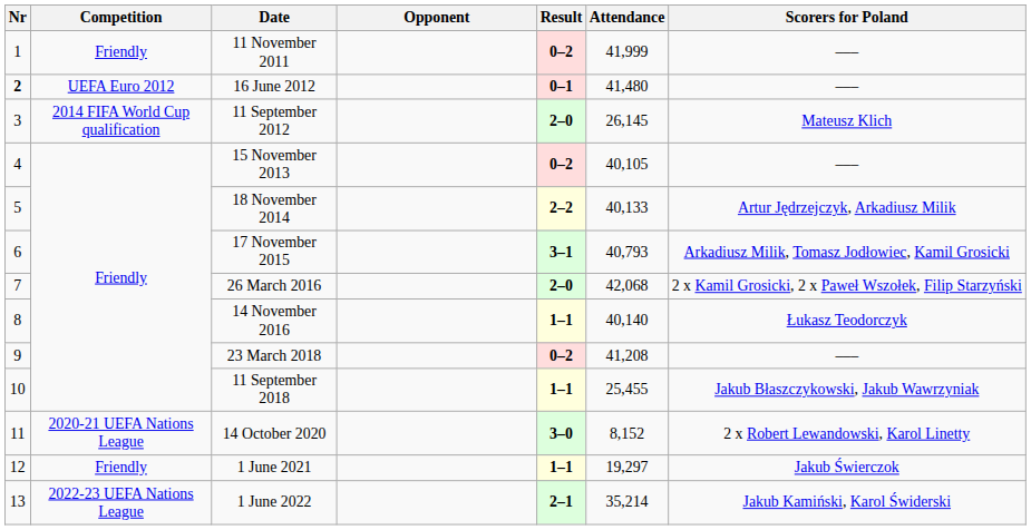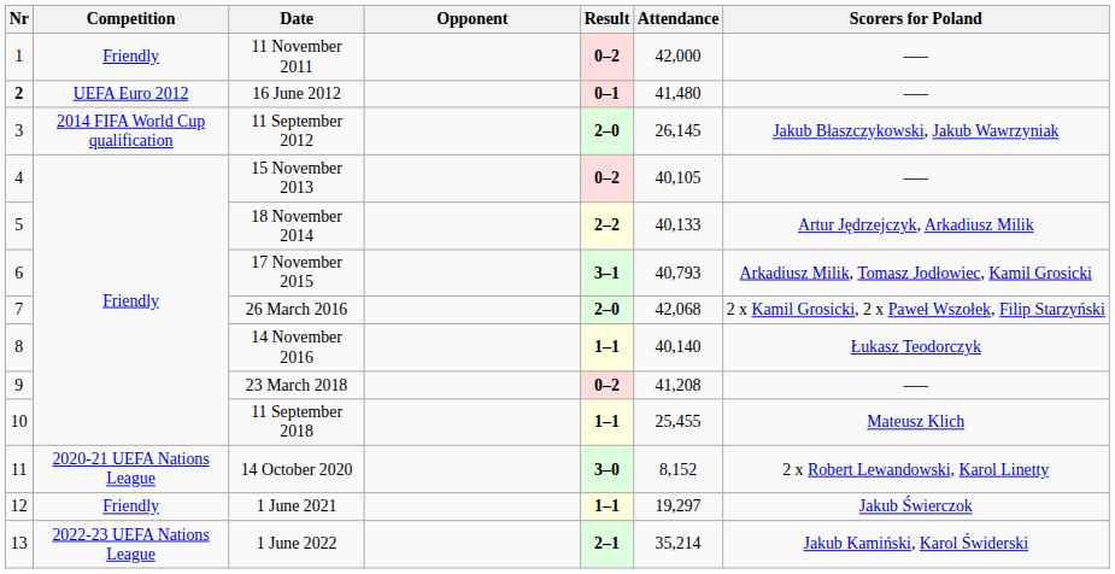 <table class="wikitable sortable" style="font-size: 90%; text-align:center">
 <tr>
 <th>Nr</th>
 <th style="width:163px">Competition</th>
 <th style="width:110px">Date</th>
 <th style="width:180px">Opponent</th>
 <th>Result</th>
 <th>Attendance</th>
 <th>Scorers for Poland</th>
 </tr>
 <tr>
 <td>1</td>
 <td><a href='#'>Friendly</a></td>
 <td>11 November 2011</td>
 <td></td>
 <td style="text-align:center; background:#fdd;"><strong>0–2</strong></td>
-<td>41,999</td>
+<td>42,000</td>
 <td>–––</td>
 </tr>
 <tr>
 <td><strong>2</strong></td>
 <td><a href='#'>UEFA Euro 2012</a></td>
 <td>16 June 2012</td>
 <td></td>
 <td style="text-align:center; background:#fdd;"><strong>0–1</strong></td>
 <td>41,480</td>
 <td>–––</td>
 </tr>
 <tr>
 <td>3</td>
 <td><a href='#'>2014 FIFA World Cup qualification</a></td>
 <td>11 September 2012</td>
 <td></td>
 <td style="text-align:center; background:#dfd;"><strong>2–0</strong></td>
 <td>26,145</td>
-<td><a href='#'>Mateusz Klich</a></td>
+<td><a href='#'>Jakub Błaszczykowski</a>, <a href='#'>Jakub Wawrzyniak</a></td>
 </tr>
 <tr>
 <td>4</td>
 <td rowspan="7"><a href='#'>Friendly</a></td>
 <td>15 November 2013</td>
 <td></td>
 <td style="text-align:center; background:#fdd;"><strong>0–2</strong></td>
 <td>40,105</td>
 <td>–––</td>
 </tr>
 <tr>
 <td>5</td>
 <td>18 November 2014</td>
 <td></td>
 <td style="text-align:center; background:#ffd;"><strong>2–2</strong></td>
 <td>40,133</td>
 <td><a href='#'>Artur Jędrzejczyk</a>, <a href='#'>Arkadiusz Milik</a></td>
 </tr>
 <tr>
 <td>6</td>
 <td>17 November 2015</td>
 <td></td>
 <td style="text-align:center; background:#dfd;"><strong>3–1</strong></td>
 <td>40,793</td>
 <td><a href='#'>Arkadiusz Milik</a>, <a href='#'>Tomasz Jodłowiec</a>, <a href='#'>Kamil Grosicki</a></td>
 </tr>
 <tr>
 <td>7</td>
 <td>26 March 2016</td>
 <td></td>
 <td style="text-align:center; background:#dfd;"><strong>2–0</strong></td>
 <td>42,068</td>
 <td>2 x <a href='#'>Kamil Grosicki</a>, 2 x <a href='#'>Paweł Wszołek</a>, <a href='#'>Filip Starzyński</a></td>
 </tr>
 <tr>
 <td>8</td>
 <td>14 November 2016</td>
 <td></td>
 <td style="text-align:center; background:#ffd;"><strong>1–1</strong></td>
 <td>40,140</td>
 <td><a href='#'>Łukasz Teodorczyk</a></td>
 </tr>
 <tr>
 <td>9</td>
 <td>23 March 2018</td>
 <td></td>
 <td style="text-align:center; background:#fdd;"><strong>0–2</strong></td>
 <td>41,208</td>
 <td>–––</td>
 </tr>
 <tr>
 <td>10</td>
 <td>11 September 2018</td>
 <td></td>
 <td style="text-align:center; background:#ffd;"><strong>1–1</strong></td>
 <td>25,455</td>
-<td><a href='#'>Jakub Błaszczykowski</a>, <a href='#'>Jakub Wawrzyniak</a></td>
+<td><a href='#'>Mateusz Klich</a></td>
 </tr>
 <tr>
 <td>11</td>
 <td><a href='#'>2020-21 UEFA Nations League</a></td>
 <td>14 October 2020</td>
 <td></td>
 <td style="text-align:center; background:#dfd;"><strong>3–0</strong></td>
 <td>8,152</td>
 <td>2 x <a href='#'>Robert Lewandowski</a>, <a href='#'>Karol Linetty</a></td>
 </tr>
 <tr>
 <td>12</td>
 <td><a href='#'>Friendly</a></td>
 <td>1 June 2021</td>
 <td></td>
 <td style="text-align:center; background:#ffd;"><strong>1–1</strong></td>
 <td>19,297</td>
 <td><a href='#'>Jakub Świerczok</a></td>
 </tr>
 <tr>
 <td>13</td>
 <td><a href='#'>2022-23 UEFA Nations League</a></td>
 <td>1 June 2022</td>
 <td></td>
 <td style="text-align:center; background:#dfd;"><strong>2–1</strong></td>
 <td>35,214</td>
 <td><a href='#'>Jakub Kamiński</a>, <a href='#'>Karol Świderski</a></td>
 </tr>
 </table>
